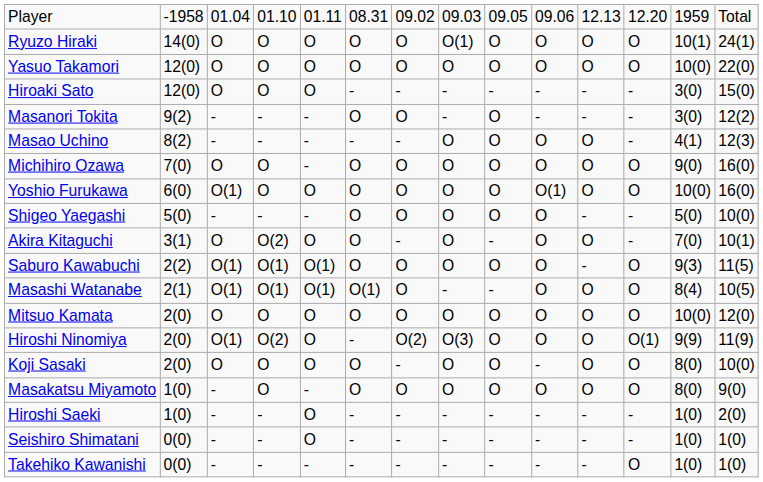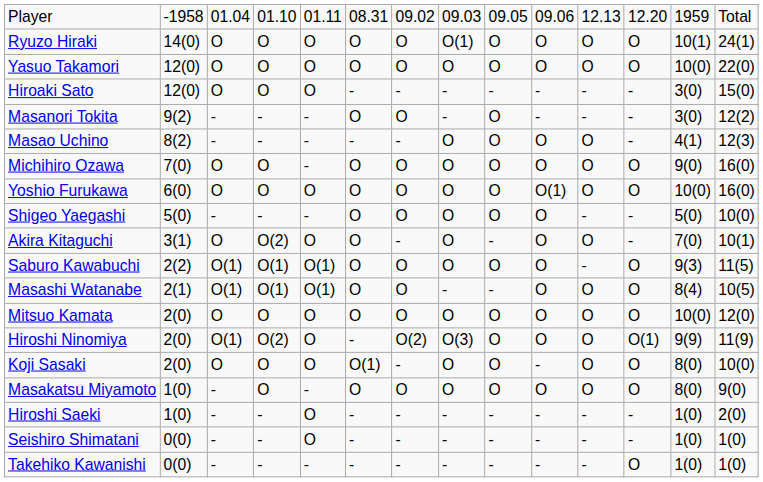 <table class="wikitable" style="text-align:left;">
 <tr>
 <td>Player</td>
 <td>-1958</td>
 <td>01.04</td>
 <td>01.10</td>
 <td>01.11</td>
 <td>08.31</td>
 <td>09.02</td>
 <td>09.03</td>
 <td>09.05</td>
 <td>09.06</td>
 <td>12.13</td>
 <td>12.20</td>
 <td>1959</td>
 <td>Total</td>
 </tr>
 <tr>
 <td><a href='#'>Ryuzo Hiraki</a></td>
 <td>14(0)</td>
 <td>O</td>
 <td>O</td>
 <td>O</td>
 <td>O</td>
 <td>O</td>
 <td>O(1)</td>
 <td>O</td>
 <td>O</td>
 <td>O</td>
 <td>O</td>
 <td>10(1)</td>
 <td>24(1)</td>
 </tr>
 <tr>
 <td><a href='#'>Yasuo Takamori</a></td>
 <td>12(0)</td>
 <td>O</td>
 <td>O</td>
 <td>O</td>
 <td>O</td>
 <td>O</td>
 <td>O</td>
 <td>O</td>
 <td>O</td>
 <td>O</td>
 <td>O</td>
 <td>10(0)</td>
 <td>22(0)</td>
 </tr>
 <tr>
 <td><a href='#'>Hiroaki Sato</a></td>
 <td>12(0)</td>
 <td>O</td>
 <td>O</td>
 <td>O</td>
 <td>-</td>
 <td>-</td>
 <td>-</td>
 <td>-</td>
 <td>-</td>
 <td>-</td>
 <td>-</td>
 <td>3(0)</td>
 <td>15(0)</td>
 </tr>
 <tr>
 <td><a href='#'>Masanori Tokita</a></td>
 <td>9(2)</td>
 <td>-</td>
 <td>-</td>
 <td>-</td>
 <td>O</td>
 <td>O</td>
 <td>-</td>
 <td>O</td>
 <td>-</td>
 <td>-</td>
 <td>-</td>
 <td>3(0)</td>
 <td>12(2)</td>
 </tr>
 <tr>
 <td><a href='#'>Masao Uchino</a></td>
 <td>8(2)</td>
 <td>-</td>
 <td>-</td>
 <td>-</td>
 <td>-</td>
 <td>-</td>
 <td>O</td>
 <td>O</td>
 <td>O</td>
 <td>O</td>
 <td>-</td>
 <td>4(1)</td>
 <td>12(3)</td>
 </tr>
 <tr>
 <td><a href='#'>Michihiro Ozawa</a></td>
 <td>7(0)</td>
 <td>O</td>
 <td>O</td>
 <td>-</td>
 <td>O</td>
 <td>O</td>
 <td>O</td>
 <td>O</td>
 <td>O</td>
 <td>O</td>
 <td>O</td>
 <td>9(0)</td>
 <td>16(0)</td>
 </tr>
 <tr>
 <td><a href='#'>Yoshio Furukawa</a></td>
 <td>6(0)</td>
-<td>O(1)</td>
+<td>O</td>
 <td>O</td>
 <td>O</td>
 <td>O</td>
 <td>O</td>
 <td>O</td>
 <td>O</td>
 <td>O(1)</td>
 <td>O</td>
 <td>O</td>
 <td>10(0)</td>
 <td>16(0)</td>
 </tr>
 <tr>
 <td><a href='#'>Shigeo Yaegashi</a></td>
 <td>5(0)</td>
 <td>-</td>
 <td>-</td>
 <td>-</td>
 <td>O</td>
 <td>O</td>
 <td>O</td>
 <td>O</td>
 <td>O</td>
 <td>-</td>
 <td>-</td>
 <td>5(0)</td>
 <td>10(0)</td>
 </tr>
 <tr>
 <td><a href='#'>Akira Kitaguchi</a></td>
 <td>3(1)</td>
 <td>O</td>
 <td>O(2)</td>
 <td>O</td>
 <td>O</td>
 <td>-</td>
 <td>O</td>
 <td>-</td>
 <td>O</td>
 <td>O</td>
 <td>-</td>
 <td>7(0)</td>
 <td>10(1)</td>
 </tr>
 <tr>
 <td><a href='#'>Saburo Kawabuchi</a></td>
 <td>2(2)</td>
 <td>O(1)</td>
 <td>O(1)</td>
 <td>O(1)</td>
 <td>O</td>
 <td>O</td>
 <td>O</td>
 <td>O</td>
 <td>O</td>
 <td>-</td>
 <td>O</td>
 <td>9(3)</td>
 <td>11(5)</td>
 </tr>
 <tr>
 <td><a href='#'>Masashi Watanabe</a></td>
 <td>2(1)</td>
 <td>O(1)</td>
 <td>O(1)</td>
 <td>O(1)</td>
-<td>O(1)</td>
+<td>O</td>
 <td>O</td>
 <td>-</td>
 <td>-</td>
 <td>O</td>
 <td>O</td>
 <td>O</td>
 <td>8(4)</td>
 <td>10(5)</td>
 </tr>
 <tr>
 <td><a href='#'>Mitsuo Kamata</a></td>
 <td>2(0)</td>
 <td>O</td>
 <td>O</td>
 <td>O</td>
 <td>O</td>
 <td>O</td>
 <td>O</td>
 <td>O</td>
 <td>O</td>
 <td>O</td>
 <td>O</td>
 <td>10(0)</td>
 <td>12(0)</td>
 </tr>
 <tr>
 <td><a href='#'>Hiroshi Ninomiya</a></td>
 <td>2(0)</td>
 <td>O(1)</td>
 <td>O(2)</td>
 <td>O</td>
 <td>-</td>
 <td>O(2)</td>
 <td>O(3)</td>
 <td>O</td>
 <td>O</td>
 <td>O</td>
 <td>O(1)</td>
 <td>9(9)</td>
 <td>11(9)</td>
 </tr>
 <tr>
 <td><a href='#'>Koji Sasaki</a></td>
 <td>2(0)</td>
 <td>O</td>
 <td>O</td>
 <td>O</td>
-<td>O</td>
+<td>O(1)</td>
 <td>-</td>
 <td>O</td>
 <td>O</td>
 <td>-</td>
 <td>O</td>
 <td>O</td>
 <td>8(0)</td>
 <td>10(0)</td>
 </tr>
 <tr>
 <td><a href='#'>Masakatsu Miyamoto</a></td>
 <td>1(0)</td>
 <td>-</td>
 <td>O</td>
 <td>-</td>
 <td>O</td>
 <td>O</td>
 <td>O</td>
 <td>O</td>
 <td>O</td>
 <td>O</td>
 <td>O</td>
 <td>8(0)</td>
 <td>9(0)</td>
 </tr>
 <tr>
 <td><a href='#'>Hiroshi Saeki</a></td>
 <td>1(0)</td>
 <td>-</td>
 <td>-</td>
 <td>O</td>
 <td>-</td>
 <td>-</td>
 <td>-</td>
 <td>-</td>
 <td>-</td>
 <td>-</td>
 <td>-</td>
 <td>1(0)</td>
 <td>2(0)</td>
 </tr>
 <tr>
 <td><a href='#'>Seishiro Shimatani</a></td>
 <td>0(0)</td>
 <td>-</td>
 <td>-</td>
 <td>O</td>
 <td>-</td>
 <td>-</td>
 <td>-</td>
 <td>-</td>
 <td>-</td>
 <td>-</td>
 <td>-</td>
 <td>1(0)</td>
 <td>1(0)</td>
 </tr>
 <tr>
 <td><a href='#'>Takehiko Kawanishi</a></td>
 <td>0(0)</td>
 <td>-</td>
 <td>-</td>
 <td>-</td>
 <td>-</td>
 <td>-</td>
 <td>-</td>
 <td>-</td>
 <td>-</td>
 <td>-</td>
 <td>O</td>
 <td>1(0)</td>
 <td>1(0)</td>
 </tr>
 </table>
